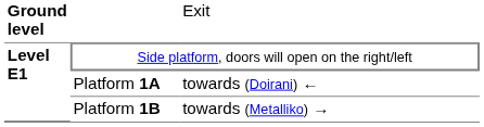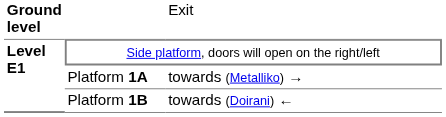 <table table border=0 cellspacing=0 cellpadding=3>
 <tr>
 <td style="width:50px; border-bottom:solid 1px gray; vertical-align:top;"><strong>Ground level</strong></td>
 <td style="width:100px; border-bottom:solid 1px gray; vertical-align:top;"></td>
 <td style="width:285px; border-bottom:solid 1px gray; vertical-align:top;">Exit</td>
 </tr>
 <tr>
 <td rowspan="3" style="border-bottom:solid 2px gray; vertical-align:top;"><strong>Level<br>Ε1</strong></td>
 <td style="border-top:solid 1px gray;border-right:solid 2px gray;border-left:solid 2px gray;border-bottom:solid 2px gray;text-align:center;" colspan=2><small><a href='#'>Side platform</a>, doors will open on the right/left</small></td>
 </tr>
 <tr>
 <td style="border-bottom:solid 1px gray;">Platform <span><strong>1A</strong></span></td>
-<td style="border-bottom:solid 1px gray;"> towards  <small>(<a href='#'>Doirani</a>)</small> ←</td>
+<td style="border-bottom:solid 1px gray;"> towards  <small>(<a href='#'>Metalliko</a>)</small> →</td>
 </tr>
 <tr>
 <td style="border-bottom:solid 1px gray;">Platform <span><strong>1B</strong></span></td>
-<td style="border-bottom:solid 1px gray;"> towards  <small>(<a href='#'>Metalliko</a>)</small> →</td>
+<td style="border-bottom:solid 1px gray;"> towards  <small>(<a href='#'>Doirani</a>)</small> ←</td>
 </tr>
 <tr>
 </tr>
 </table>
